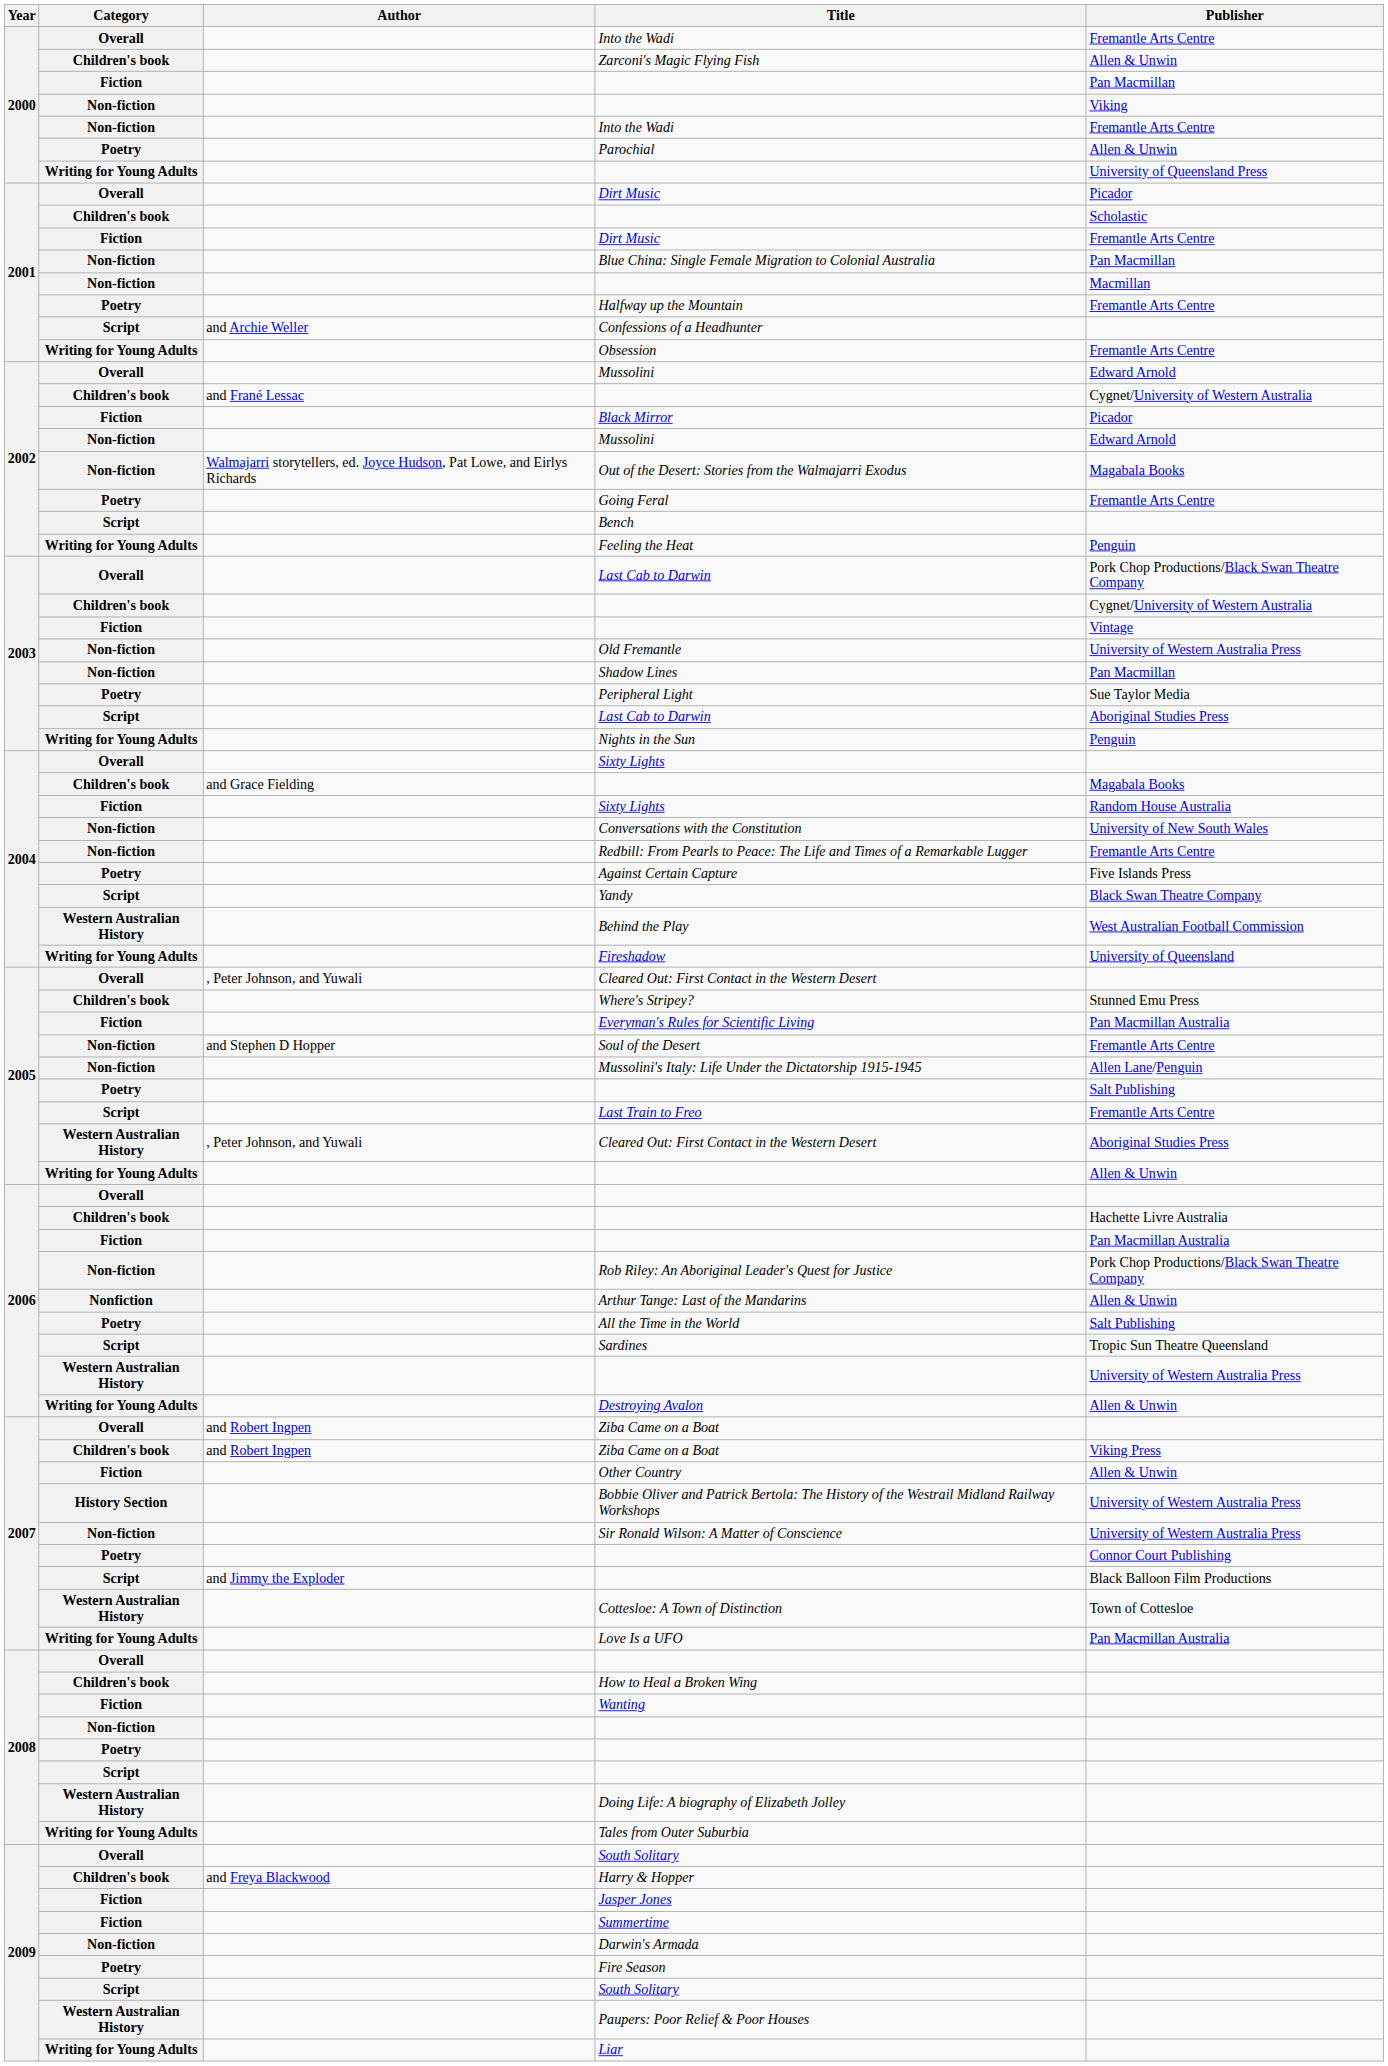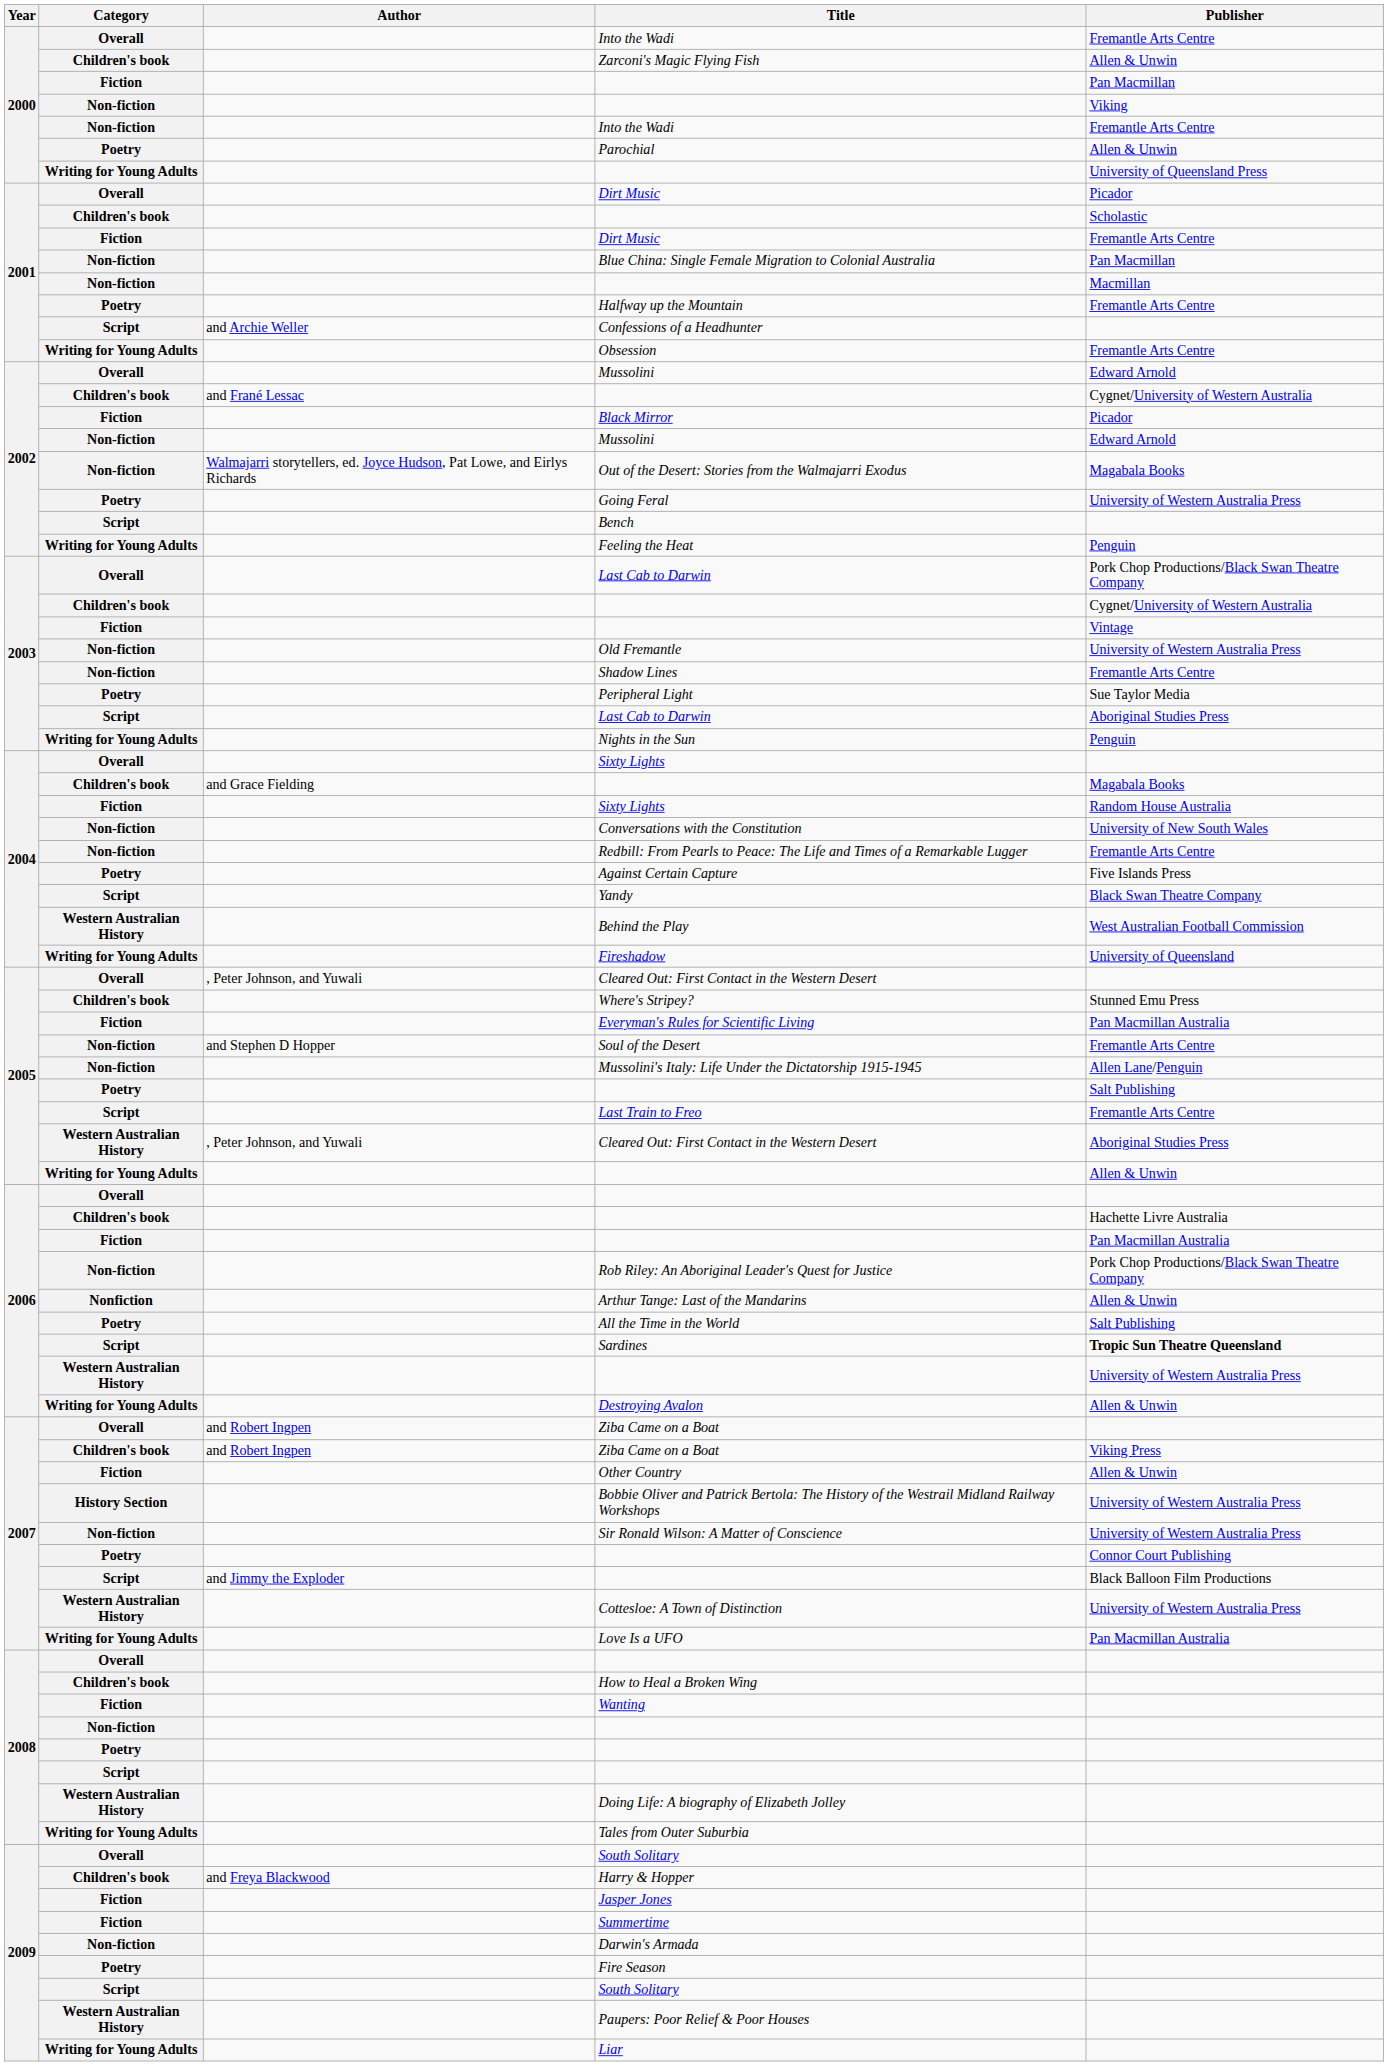 <table class="wikitable sortable mw-collapsible">
 <tr>
 <th>Year</th>
 <th>Category</th>
 <th>Author</th>
 <th>Title</th>
 <th>Publisher</th>
 </tr>
 <tr>
 <th rowspan="7">2000</th>
 <th>Overall</th>
 <td></td>
 <td><em>Into the Wadi</em></td>
 <td><a href='#'>Fremantle Arts Centre</a></td>
 </tr>
 <tr>
 <th>Children's book</th>
 <td></td>
 <td><em>Zarconi's Magic Flying Fish</em></td>
 <td><a href='#'>Allen & Unwin</a></td>
 </tr>
 <tr>
 <th>Fiction</th>
 <td></td>
 <td><em></em></td>
 <td><a href='#'>Pan Macmillan</a></td>
 </tr>
 <tr>
 <th>Non-fiction</th>
 <td></td>
 <td><em></em></td>
 <td><a href='#'>Viking</a></td>
 </tr>
 <tr>
 <th>Non-fiction</th>
 <td></td>
 <td><em>Into the Wadi</em></td>
 <td><a href='#'>Fremantle Arts Centre</a></td>
 </tr>
 <tr>
 <th>Poetry</th>
 <td></td>
 <td><em>Parochial</em></td>
 <td><a href='#'>Allen & Unwin</a></td>
 </tr>
 <tr>
 <th>Writing for Young Adults</th>
 <td></td>
 <td><em></em></td>
 <td><a href='#'>University of Queensland Press</a></td>
 </tr>
 <tr>
 <th rowspan="8">2001</th>
 <th>Overall</th>
 <td></td>
 <td><em><a href='#'>Dirt Music</a></em></td>
 <td><a href='#'>Picador</a></td>
 </tr>
 <tr>
 <th>Children's book</th>
 <td></td>
 <td><em></em></td>
 <td><a href='#'>Scholastic</a></td>
 </tr>
 <tr>
 <th>Fiction</th>
 <td></td>
 <td><em><a href='#'>Dirt Music</a></em></td>
 <td><a href='#'>Fremantle Arts Centre</a></td>
 </tr>
 <tr>
 <th>Non-fiction</th>
 <td></td>
 <td><em>Blue China: Single Female Migration to Colonial Australia</em></td>
 <td><a href='#'>Pan Macmillan</a></td>
 </tr>
 <tr>
 <th>Non-fiction</th>
 <td></td>
 <td><em></em></td>
 <td><a href='#'>Macmillan</a></td>
 </tr>
 <tr>
 <th>Poetry</th>
 <td></td>
 <td><em>Halfway up the Mountain</em></td>
 <td><a href='#'>Fremantle Arts Centre</a></td>
 </tr>
 <tr>
 <th>Script</th>
 <td> and <a href='#'>Archie Weller</a></td>
 <td><em>Confessions of a Headhunter</em></td>
 <td></td>
 </tr>
 <tr>
 <th>Writing for Young Adults</th>
 <td></td>
 <td><em>Obsession</em></td>
 <td><a href='#'>Fremantle Arts Centre</a></td>
 </tr>
 <tr>
 <th rowspan="8">2002</th>
 <th>Overall</th>
 <td></td>
 <td><em>Mussolini</em></td>
 <td><a href='#'>Edward Arnold</a></td>
 </tr>
 <tr>
 <th>Children's book</th>
 <td> and <a href='#'>Frané Lessac</a></td>
 <td><em></em></td>
 <td>Cygnet/<a href='#'>University of Western Australia</a></td>
 </tr>
 <tr>
 <th>Fiction</th>
 <td></td>
 <td><em><a href='#'>Black Mirror</a></em></td>
 <td><a href='#'>Picador</a></td>
 </tr>
 <tr>
 <th>Non-fiction</th>
 <td></td>
 <td><em>Mussolini</em></td>
 <td><a href='#'>Edward Arnold</a></td>
 </tr>
 <tr>
 <th>Non-fiction</th>
 <td><a href='#'>Walmajarri</a> storytellers, ed. <a href='#'>Joyce Hudson</a>, Pat Lowe, and Eirlys Richards</td>
 <td><em>Out of the Desert: Stories from the Walmajarri Exodus</em></td>
 <td><a href='#'>Magabala Books</a></td>
 </tr>
 <tr>
 <th>Poetry</th>
 <td></td>
 <td><em>Going Feral</em></td>
-<td><a href='#'>Fremantle Arts Centre</a></td>
+<td><a href='#'>University of Western Australia Press</a></td>
 </tr>
 <tr>
 <th>Script</th>
 <td></td>
 <td><em>Bench</em></td>
 <td></td>
 </tr>
 <tr>
 <th>Writing for Young Adults</th>
 <td></td>
 <td><em>Feeling the Heat</em></td>
 <td><a href='#'>Penguin</a></td>
 </tr>
 <tr>
 <th rowspan="8">2003</th>
 <th>Overall</th>
 <td></td>
 <td><em><a href='#'>Last Cab to Darwin</a></em></td>
 <td>Pork Chop Productions/<a href='#'>Black Swan Theatre Company</a></td>
 </tr>
 <tr>
 <th>Children's book</th>
 <td></td>
 <td><em></em></td>
 <td>Cygnet/<a href='#'>University of Western Australia</a></td>
 </tr>
 <tr>
 <th>Fiction</th>
 <td></td>
 <td><em></em></td>
 <td><a href='#'>Vintage</a></td>
 </tr>
 <tr>
 <th>Non-fiction</th>
 <td></td>
 <td><em>Old Fremantle</em></td>
 <td><a href='#'>University of Western Australia Press</a></td>
 </tr>
 <tr>
 <th>Non-fiction</th>
 <td></td>
 <td><em>Shadow Lines</em></td>
-<td><a href='#'>Pan Macmillan</a></td>
+<td><a href='#'>Fremantle Arts Centre</a></td>
 </tr>
 <tr>
 <th>Poetry</th>
 <td></td>
 <td><em>Peripheral Light</em></td>
 <td>Sue Taylor Media</td>
 </tr>
 <tr>
 <th>Script</th>
 <td></td>
 <td><em><a href='#'>Last Cab to Darwin</a></em></td>
 <td><a href='#'>Aboriginal Studies Press</a></td>
 </tr>
 <tr>
 <th>Writing for Young Adults</th>
 <td></td>
 <td><em>Nights in the Sun</em></td>
 <td><a href='#'>Penguin</a></td>
 </tr>
 <tr>
 <th rowspan="9">2004</th>
 <th>Overall</th>
 <td></td>
 <td><em><a href='#'>Sixty Lights</a></em></td>
 <td></td>
 </tr>
 <tr>
 <th>Children's book</th>
 <td> and Grace Fielding</td>
 <td><em></em></td>
 <td><a href='#'>Magabala Books</a></td>
 </tr>
 <tr>
 <th>Fiction</th>
 <td></td>
 <td><em><a href='#'>Sixty Lights</a></em></td>
 <td><a href='#'>Random House Australia</a></td>
 </tr>
 <tr>
 <th>Non-fiction</th>
 <td></td>
 <td><em>Conversations with the Constitution</em></td>
 <td><a href='#'>University of New South Wales</a></td>
 </tr>
 <tr>
 <th>Non-fiction</th>
 <td></td>
 <td><em>Redbill: From Pearls to Peace: The Life and Times of a Remarkable Lugger</em></td>
 <td><a href='#'>Fremantle Arts Centre</a></td>
 </tr>
 <tr>
 <th>Poetry</th>
 <td></td>
 <td><em>Against Certain Capture</em></td>
 <td>Five Islands Press</td>
 </tr>
 <tr>
 <th>Script</th>
 <td></td>
 <td><em>Yandy</em></td>
 <td><a href='#'>Black Swan Theatre Company</a></td>
 </tr>
 <tr>
 <th>Western Australian History</th>
 <td></td>
 <td><em>Behind the Play</em></td>
 <td><a href='#'>West Australian Football Commission</a></td>
 </tr>
 <tr>
 <th>Writing for Young Adults</th>
 <td></td>
 <td><em><a href='#'>Fireshadow</a></em></td>
 <td><a href='#'>University of Queensland</a></td>
 </tr>
 <tr>
 <th rowspan="9">2005</th>
 <th>Overall</th>
 <td>, Peter Johnson, and Yuwali</td>
 <td><em>Cleared Out: First Contact in the Western Desert</em></td>
 <td></td>
 </tr>
 <tr>
 <th>Children's book</th>
 <td></td>
 <td><em>Where's Stripey?</em></td>
 <td>Stunned Emu Press</td>
 </tr>
 <tr>
 <th>Fiction</th>
 <td></td>
 <td><em><a href='#'>Everyman's Rules for Scientific Living</a></em></td>
 <td><a href='#'>Pan Macmillan Australia</a></td>
 </tr>
 <tr>
 <th>Non-fiction</th>
 <td> and Stephen D Hopper</td>
 <td><em>Soul of the Desert</em></td>
 <td><a href='#'>Fremantle Arts Centre</a></td>
 </tr>
 <tr>
 <th>Non-fiction</th>
 <td></td>
 <td><em>Mussolini's Italy: Life Under the Dictatorship 1915-1945</em></td>
 <td><a href='#'>Allen Lane</a>/<a href='#'>Penguin</a></td>
 </tr>
 <tr>
 <th>Poetry</th>
 <td></td>
 <td><em></em></td>
 <td><a href='#'>Salt Publishing</a></td>
 </tr>
 <tr>
 <th>Script</th>
 <td></td>
 <td><em><a href='#'>Last Train to Freo</a></em></td>
 <td><a href='#'>Fremantle Arts Centre</a></td>
 </tr>
 <tr>
 <th>Western Australian History</th>
 <td>, Peter Johnson, and Yuwali</td>
 <td><em>Cleared Out: First Contact in the Western Desert</em></td>
 <td><a href='#'>Aboriginal Studies Press</a></td>
 </tr>
 <tr>
 <th>Writing for Young Adults</th>
 <td></td>
 <td><em></em></td>
 <td><a href='#'>Allen & Unwin</a></td>
 </tr>
 <tr>
 <th rowspan="9">2006</th>
 <th>Overall</th>
 <td></td>
 <td><em></em></td>
 <td></td>
 </tr>
 <tr>
 <th>Children's book</th>
 <td></td>
 <td><em></em></td>
 <td>Hachette Livre Australia</td>
 </tr>
 <tr>
 <th>Fiction</th>
 <td></td>
 <td><em></em></td>
 <td><a href='#'>Pan Macmillan Australia</a></td>
 </tr>
 <tr>
 <th>Non-fiction</th>
 <td></td>
 <td><em>Rob Riley: An Aboriginal Leader's Quest for Justice</em></td>
 <td>Pork Chop Productions/<a href='#'>Black Swan Theatre Company</a></td>
 </tr>
 <tr>
 <th>Nonfiction</th>
 <td></td>
 <td><em>Arthur Tange: Last of the Mandarins</em></td>
 <td><a href='#'>Allen & Unwin</a></td>
 </tr>
 <tr>
 <th>Poetry</th>
 <td></td>
 <td><em>All the Time in the World</em></td>
 <td><a href='#'>Salt Publishing</a></td>
 </tr>
 <tr>
 <th>Script</th>
 <td></td>
 <td><em>Sardines</em></td>
-<td>Tropic Sun Theatre Queensland</td>
+<td><strong>Tropic Sun Theatre Queensland</strong></td>
 </tr>
 <tr>
 <th>Western Australian History</th>
 <td></td>
 <td><em></em></td>
 <td><a href='#'>University of Western Australia Press</a></td>
 </tr>
 <tr>
 <th>Writing for Young Adults</th>
 <td></td>
 <td><em><a href='#'>Destroying Avalon</a></em></td>
 <td><a href='#'>Allen & Unwin</a></td>
 </tr>
 <tr>
 <th rowspan="9">2007</th>
 <th>Overall</th>
 <td> and <a href='#'>Robert Ingpen</a></td>
 <td><em>Ziba Came on a Boat</em></td>
 <td></td>
 </tr>
 <tr>
 <th>Children's book</th>
 <td> and <a href='#'>Robert Ingpen</a></td>
 <td><em>Ziba Came on a Boat</em></td>
 <td><a href='#'>Viking Press</a></td>
 </tr>
 <tr>
 <th>Fiction</th>
 <td></td>
 <td><em>Other Country</em></td>
 <td><a href='#'>Allen & Unwin</a></td>
 </tr>
 <tr>
 <th>History Section</th>
 <td></td>
 <td><em>Bobbie Oliver and Patrick Bertola: The History of the Westrail Midland Railway Workshops</em></td>
 <td><a href='#'>University of Western Australia Press</a></td>
 </tr>
 <tr>
 <th>Non-fiction</th>
 <td></td>
 <td><em>Sir Ronald Wilson: A Matter of Conscience</em></td>
 <td><a href='#'>University of Western Australia Press</a></td>
 </tr>
 <tr>
 <th>Poetry</th>
 <td></td>
 <td><em></em></td>
 <td><a href='#'>Connor Court Publishing</a></td>
 </tr>
 <tr>
 <th>Script</th>
 <td> and <a href='#'>Jimmy the Exploder</a></td>
 <td><em></em></td>
 <td>Black Balloon Film Productions</td>
 </tr>
 <tr>
 <th>Western Australian History</th>
 <td></td>
 <td><em>Cottesloe: A Town of Distinction</em></td>
-<td>Town of Cottesloe</td>
+<td><a href='#'>University of Western Australia Press</a></td>
 </tr>
 <tr>
 <th>Writing for Young Adults</th>
 <td></td>
 <td><em>Love Is a UFO</em></td>
 <td><a href='#'>Pan Macmillan Australia</a></td>
 </tr>
 <tr>
 <th rowspan="8">2008</th>
 <th>Overall</th>
 <td></td>
 <td><em></em></td>
 <td></td>
 </tr>
 <tr>
 <th>Children's book</th>
 <td></td>
 <td><em>How to Heal a Broken Wing</em></td>
 <td></td>
 </tr>
 <tr>
 <th>Fiction</th>
 <td></td>
 <td><em><a href='#'>Wanting</a></em></td>
 <td></td>
 </tr>
 <tr>
 <th>Non-fiction</th>
 <td></td>
 <td><em></em></td>
 <td></td>
 </tr>
 <tr>
 <th>Poetry</th>
 <td></td>
 <td><em></em></td>
 <td></td>
 </tr>
 <tr>
 <th>Script</th>
 <td></td>
 <td><em></em></td>
 <td></td>
 </tr>
 <tr>
 <th>Western Australian History</th>
 <td></td>
 <td><em>Doing Life: A biography of Elizabeth Jolley</em></td>
 <td></td>
 </tr>
 <tr>
 <th>Writing for Young Adults</th>
 <td></td>
 <td><em>Tales from Outer Suburbia</em></td>
 <td></td>
 </tr>
 <tr>
 <th rowspan="9">2009</th>
 <th>Overall</th>
 <td></td>
 <td><em><a href='#'>South Solitary</a></em></td>
 <td></td>
 </tr>
 <tr>
 <th>Children's book</th>
 <td> and <a href='#'>Freya Blackwood</a></td>
 <td><em>Harry & Hopper</em></td>
 <td></td>
 </tr>
 <tr>
 <th>Fiction</th>
 <td></td>
 <td><em><a href='#'>Jasper Jones</a></em></td>
 <td></td>
 </tr>
 <tr>
 <th>Fiction</th>
 <td></td>
 <td><em><a href='#'>Summertime</a></em></td>
 <td></td>
 </tr>
 <tr>
 <th>Non-fiction</th>
 <td></td>
 <td><em>Darwin's Armada</em></td>
 <td></td>
 </tr>
 <tr>
 <th>Poetry</th>
 <td></td>
 <td><em>Fire Season</em></td>
 <td></td>
 </tr>
 <tr>
 <th>Script</th>
 <td></td>
 <td><em><a href='#'>South Solitary</a></em></td>
 <td></td>
 </tr>
 <tr>
 <th>Western Australian History</th>
 <td></td>
 <td><em>Paupers: Poor Relief & Poor Houses</em></td>
 <td></td>
 </tr>
 <tr>
 <th>Writing for Young Adults</th>
 <td></td>
 <td><em><a href='#'>Liar</a></em></td>
 <td></td>
 </tr>
 </table>
